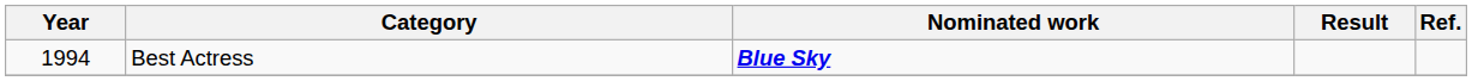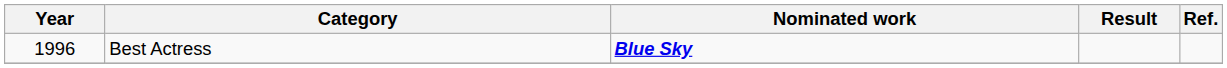 <table class=wikitable>
 <tr>
 <th scope="col" style="width:5em;">Year</th>
 <th scope="col" style="width:27em;">Category</th>
 <th scope="col" style="width:25em;">Nominated work</th>
 <th scope="col" style="width:5em;">Result</th>
 <th>Ref.</th>
 </tr>
 <tr>
-<td style="text-align:center;">1994</td>
+<td style="text-align:center;">1996</td>
 <td>Best Actress</td>
 <td><strong><em><a href='#'>Blue Sky</a></em></strong></td>
 <td></td>
 <td align=center></td>
 </tr>
 <tr>
 </tr>
 </table>
